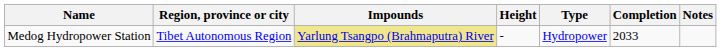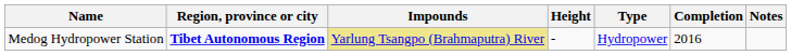 <table class="wikitable sortable" style="font-size: 95%;">
 <tr>
 <th scope=row>Name</th>
 <th scope=row>Region, province or city</th>
 <th scope=row>Impounds</th>
 <th scope=row>Height</th>
 <th scope=row>Type</th>
 <th scope=row>Completion</th>
 <th scope=row class="unsortable">Notes</th>
 </tr>
 <tr>
 <td>Medog Hydropower Station</td>
-<td><a href='#'>Tibet Autonomous Region</a></td>
+<td><strong><a href='#'>Tibet Autonomous Region</a></strong></td>
 <td style="background: khaki;"><a href='#'>Yarlung Tsangpo (Brahmaputra) River</a></td>
 <td>-</td>
 <td><a href='#'>Hydropower</a></td>
-<td>2033</td>
+<td>2016</td>
 <td></td>
 </tr>
 </table>
